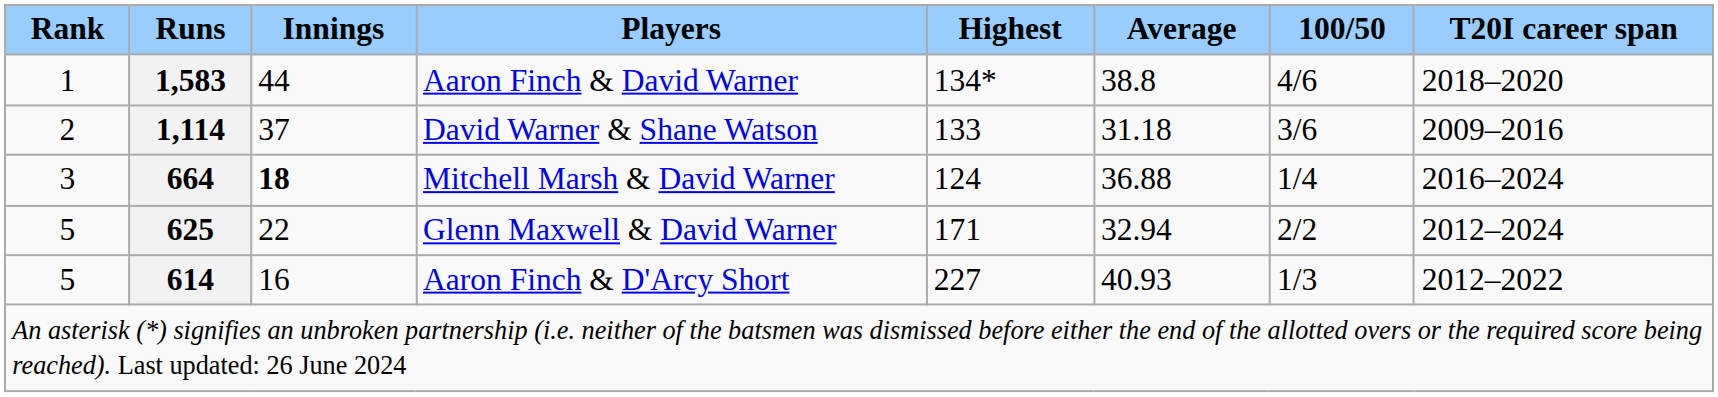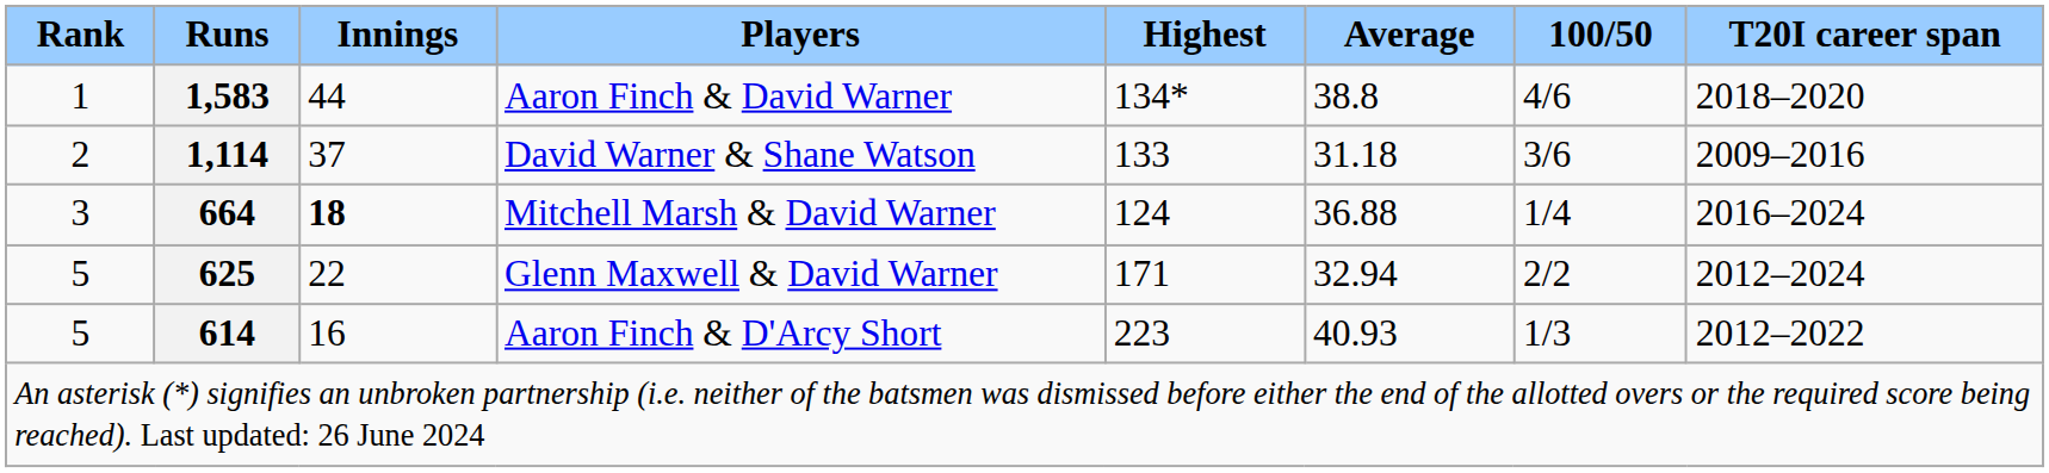 <table class="wikitable sortable" style="text-align:centre;">
 <tr style="background:#9cf;">
 <th style="background:#9cf;" scope="col">Rank</th>
 <th scope="col" style="background:#9cf;">Runs</th>
 <th scope="col" style="background:#9cf;">Innings</th>
 <th scope="col" style="background:#9cf;">Players</th>
 <th scope="col" style="background:#9cf;">Highest</th>
 <th scope="col" style="background:#9cf;">Average</th>
 <th scope="col" style="background:#9cf;">100/50</th>
 <th scope="col" style="background:#9cf;">T20I career span</th>
 </tr>
 <tr>
 <td align=center>1</td>
 <th scope="row">1,583</th>
 <td>44</td>
 <td><a href='#'>Aaron Finch</a> & <a href='#'>David Warner</a></td>
 <td>134*</td>
 <td>38.8</td>
 <td>4/6</td>
 <td>2018–2020</td>
 </tr>
 <tr>
 <td align=center>2</td>
 <th scope="row">1,114</th>
 <td>37</td>
 <td><a href='#'>David Warner</a> & <a href='#'>Shane Watson</a></td>
 <td>133</td>
 <td>31.18</td>
 <td>3/6</td>
 <td>2009–2016</td>
 </tr>
 <tr>
 <td align=center>3</td>
 <th scope="row">664</th>
 <td><strong>18</strong></td>
 <td><a href='#'>Mitchell Marsh</a> & <a href='#'>David Warner</a></td>
 <td>124</td>
 <td>36.88</td>
 <td>1/4</td>
 <td>2016–2024</td>
 </tr>
 <tr>
 <td align=center>5</td>
 <th scope="row">625</th>
 <td>22</td>
 <td><a href='#'>Glenn Maxwell</a> & <a href='#'>David Warner</a></td>
 <td>171</td>
 <td>32.94</td>
 <td>2/2</td>
 <td>2012–2024</td>
 </tr>
 <tr>
 <td align=center>5</td>
 <th scope="row">614</th>
 <td>16</td>
 <td><a href='#'>Aaron Finch</a> & <a href='#'>D'Arcy Short</a></td>
-<td>227</td>
+<td>223</td>
 <td>40.93</td>
 <td>1/3</td>
 <td>2012–2022</td>
 </tr>
 <tr class="sortbottom">
 <td scope="row" colspan=9><small> <em>An asterisk (*) signifies an unbroken partnership (i.e. neither of the batsmen was dismissed before either the end of the allotted overs or the required score being reached).</em> Last updated: 26 June 2024</small></td>
 </tr>
 </table>
